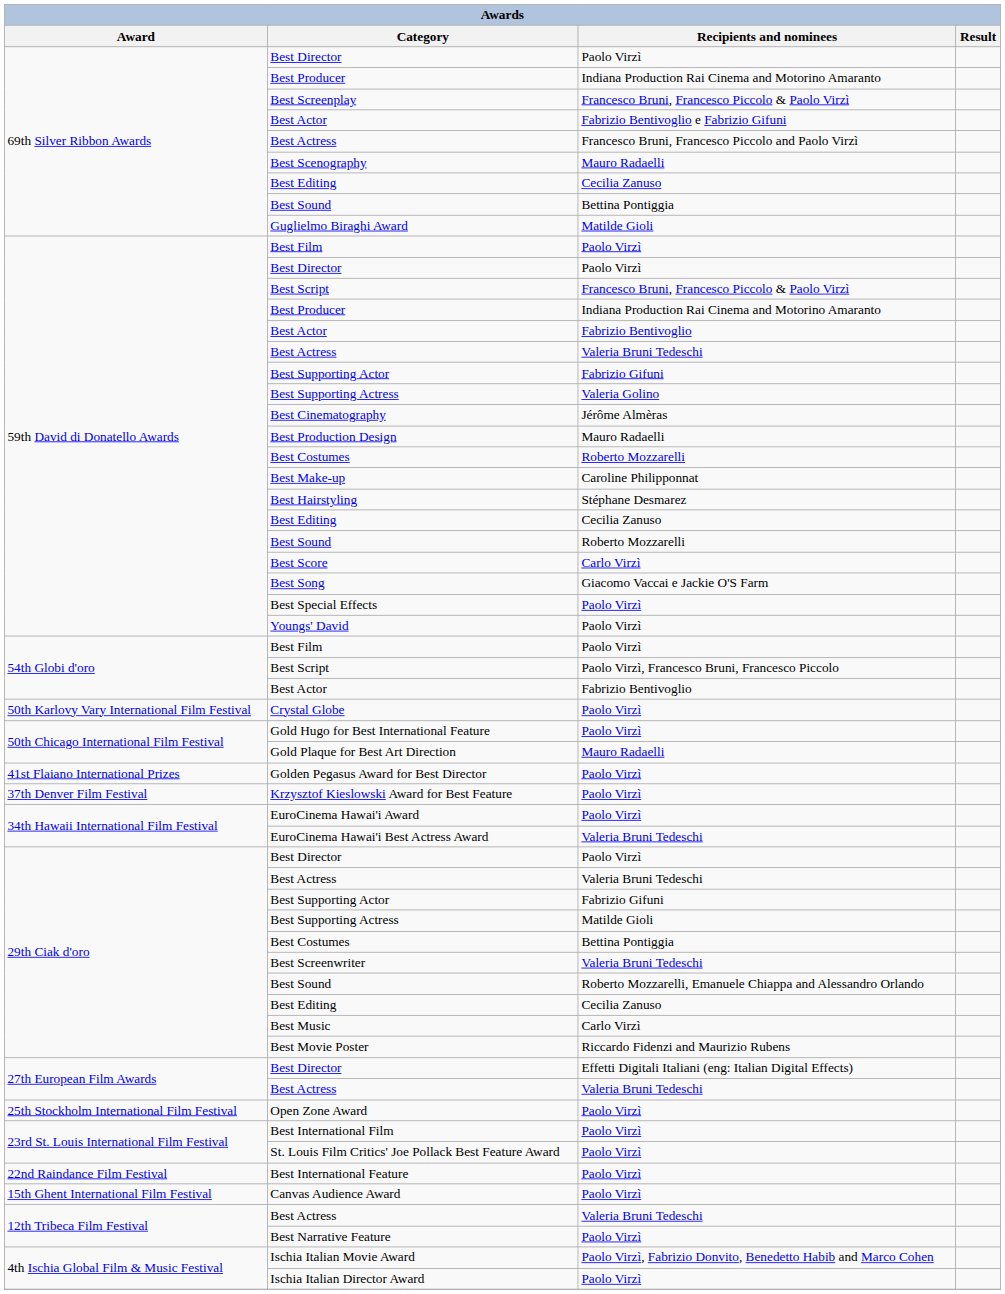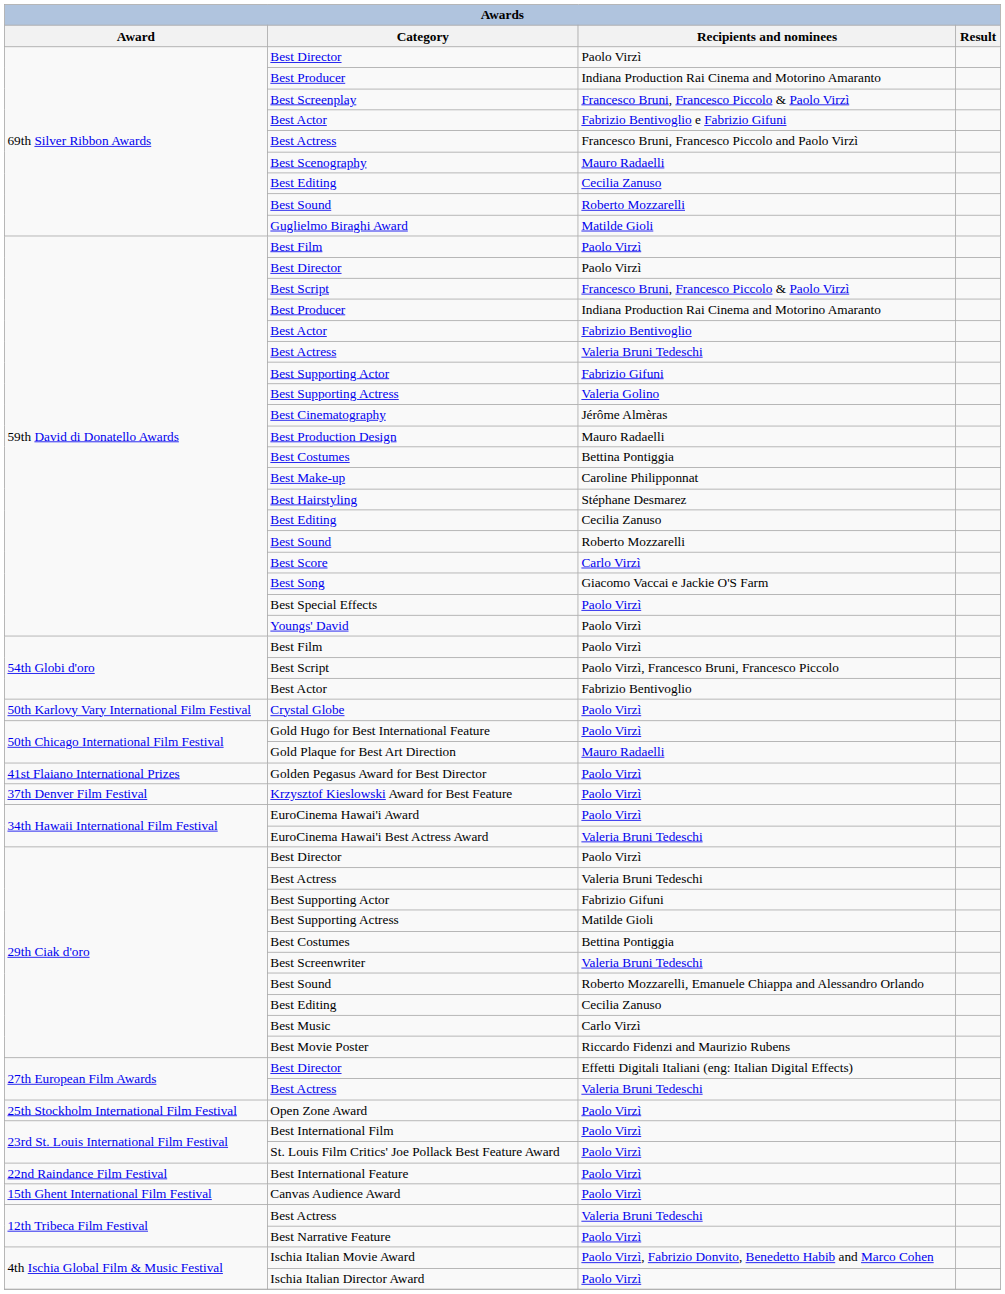 <table class="wikitable sortable" width="95%">
 <tr>
 <th colspan="5" style="background: LightSteelBlue;">Awards</th>
 </tr>
 <tr style="background:#ccc; text-align:center;">
 <th>Award</th>
 <th>Category</th>
 <th>Recipients and nominees</th>
 <th>Result</th>
 </tr>
 <tr>
 <td rowspan="9">69th <a href='#'>Silver Ribbon Awards</a></td>
 <td><a href='#'>Best Director</a></td>
 <td>Paolo Virzì</td>
 <td></td>
 </tr>
 <tr>
 <td><a href='#'>Best Producer</a></td>
 <td>Indiana Production Rai Cinema and Motorino Amaranto</td>
 <td></td>
 </tr>
 <tr>
 <td><a href='#'>Best Screenplay</a></td>
 <td><a href='#'>Francesco Bruni</a>, <a href='#'>Francesco Piccolo</a> & <a href='#'>Paolo Virzì</a></td>
 <td></td>
 </tr>
 <tr>
 <td><a href='#'>Best Actor</a></td>
 <td><a href='#'>Fabrizio Bentivoglio</a> e <a href='#'>Fabrizio Gifuni</a></td>
 <td></td>
 </tr>
 <tr>
 <td><a href='#'>Best Actress</a></td>
 <td>Francesco Bruni, Francesco Piccolo and Paolo Virzì</td>
 <td></td>
 </tr>
 <tr>
 <td><a href='#'>Best Scenography</a></td>
 <td><a href='#'>Mauro Radaelli</a></td>
 <td></td>
 </tr>
 <tr>
 <td><a href='#'>Best Editing</a></td>
 <td><a href='#'>Cecilia Zanuso</a></td>
 <td></td>
 </tr>
 <tr>
 <td><a href='#'>Best Sound</a></td>
-<td>Bettina Pontiggia</td>
+<td><a href='#'>Roberto Mozzarelli</a></td>
 <td></td>
 </tr>
 <tr>
 <td><a href='#'>Guglielmo Biraghi Award</a></td>
 <td><a href='#'>Matilde Gioli</a></td>
 <td></td>
 </tr>
 <tr>
 <td rowspan="19">59th <a href='#'>David di Donatello Awards</a></td>
 <td><a href='#'>Best Film</a></td>
 <td><a href='#'>Paolo Virzì</a></td>
 <td></td>
 </tr>
 <tr>
 <td><a href='#'>Best Director</a></td>
 <td>Paolo Virzì</td>
 <td></td>
 </tr>
 <tr>
 <td><a href='#'>Best Script</a></td>
 <td><a href='#'>Francesco Bruni</a>, <a href='#'>Francesco Piccolo</a> & <a href='#'>Paolo Virzì</a></td>
 <td></td>
 </tr>
 <tr>
 <td><a href='#'>Best Producer</a></td>
 <td>Indiana Production Rai Cinema and Motorino Amaranto</td>
 <td></td>
 </tr>
 <tr>
 <td><a href='#'>Best Actor</a></td>
 <td><a href='#'>Fabrizio Bentivoglio</a></td>
 <td></td>
 </tr>
 <tr>
 <td><a href='#'>Best Actress</a></td>
 <td><a href='#'>Valeria Bruni Tedeschi</a></td>
 <td></td>
 </tr>
 <tr>
 <td><a href='#'>Best Supporting Actor</a></td>
 <td><a href='#'>Fabrizio Gifuni</a></td>
 <td></td>
 </tr>
 <tr>
 <td><a href='#'>Best Supporting Actress</a></td>
 <td><a href='#'>Valeria Golino</a></td>
 <td></td>
 </tr>
 <tr>
 <td><a href='#'>Best Cinematography</a></td>
 <td>Jérôme Almèras</td>
 <td></td>
 </tr>
 <tr>
 <td><a href='#'>Best Production Design</a></td>
 <td>Mauro Radaelli</td>
 <td></td>
 </tr>
 <tr>
 <td><a href='#'>Best Costumes</a></td>
-<td><a href='#'>Roberto Mozzarelli</a></td>
+<td>Bettina Pontiggia</td>
 <td></td>
 </tr>
 <tr>
 <td><a href='#'>Best Make-up</a></td>
 <td>Caroline Philipponnat</td>
 <td></td>
 </tr>
 <tr>
 <td><a href='#'>Best Hairstyling</a></td>
 <td>Stéphane Desmarez</td>
 <td></td>
 </tr>
 <tr>
 <td><a href='#'>Best Editing</a></td>
 <td>Cecilia Zanuso</td>
 <td></td>
 </tr>
 <tr>
 <td><a href='#'>Best Sound</a></td>
 <td>Roberto Mozzarelli</td>
 <td></td>
 </tr>
 <tr>
 <td><a href='#'>Best Score</a></td>
 <td><a href='#'>Carlo Virzì</a></td>
 <td></td>
 </tr>
 <tr>
 <td><a href='#'>Best Song</a></td>
 <td>Giacomo Vaccai e Jackie O'S Farm</td>
 <td></td>
 </tr>
 <tr>
 <td>Best Special Effects</td>
 <td><a href='#'>Paolo Virzì</a></td>
 <td></td>
 </tr>
 <tr>
 <td><a href='#'>Youngs' David</a></td>
 <td>Paolo Virzì</td>
 <td></td>
 </tr>
 <tr>
 <td rowspan="3"><a href='#'>54th Globi d'oro</a></td>
 <td>Best Film</td>
 <td>Paolo Virzì</td>
 <td></td>
 </tr>
 <tr>
 <td>Best Script</td>
 <td>Paolo Virzì, Francesco Bruni, Francesco Piccolo</td>
 <td></td>
 </tr>
 <tr>
 <td>Best Actor</td>
 <td>Fabrizio Bentivoglio</td>
 <td></td>
 </tr>
 <tr>
 <td rowspan="1"><a href='#'>50th Karlovy Vary International Film Festival</a></td>
 <td><a href='#'>Crystal Globe</a></td>
 <td><a href='#'>Paolo Virzì</a></td>
 <td></td>
 </tr>
 <tr>
 <td rowspan="2"><a href='#'>50th Chicago International Film Festival</a></td>
 <td>Gold Hugo for Best International Feature</td>
 <td><a href='#'>Paolo Virzì</a></td>
 <td></td>
 </tr>
 <tr>
 <td>Gold Plaque for Best Art Direction</td>
 <td><a href='#'>Mauro Radaelli</a></td>
 <td></td>
 </tr>
 <tr>
 <td rowspan="1"><a href='#'>41st Flaiano International Prizes</a></td>
 <td>Golden Pegasus Award for Best Director</td>
 <td><a href='#'>Paolo Virzì</a></td>
 <td></td>
 </tr>
 <tr>
 <td rowspan="1"><a href='#'>37th Denver Film Festival</a></td>
 <td><a href='#'>Krzysztof Kieslowski</a> Award for Best Feature</td>
 <td><a href='#'>Paolo Virzì</a></td>
 <td></td>
 </tr>
 <tr>
 <td rowspan="2"><a href='#'>34th Hawaii International Film Festival</a></td>
 <td>EuroCinema Hawai'i Award</td>
 <td><a href='#'>Paolo Virzì</a></td>
 <td></td>
 </tr>
 <tr>
 <td>EuroCinema Hawai'i Best Actress Award</td>
 <td><a href='#'>Valeria Bruni Tedeschi</a></td>
 <td></td>
 </tr>
 <tr>
 <td rowspan="10"><a href='#'>29th Ciak d'oro</a></td>
 <td>Best Director</td>
 <td>Paolo Virzì</td>
 <td></td>
 </tr>
 <tr>
 <td>Best Actress</td>
 <td>Valeria Bruni Tedeschi</td>
 <td></td>
 </tr>
 <tr>
 <td>Best Supporting Actor</td>
 <td>Fabrizio Gifuni</td>
 <td></td>
 </tr>
 <tr>
 <td>Best Supporting Actress</td>
 <td>Matilde Gioli</td>
 <td></td>
 </tr>
 <tr>
 <td>Best Costumes</td>
 <td>Bettina Pontiggia</td>
 <td></td>
 </tr>
 <tr>
 <td>Best Screenwriter</td>
 <td><a href='#'>Valeria Bruni Tedeschi</a></td>
 <td></td>
 </tr>
 <tr>
 <td>Best Sound</td>
 <td>Roberto Mozzarelli, Emanuele Chiappa and Alessandro Orlando</td>
 <td></td>
 </tr>
 <tr>
 <td>Best Editing</td>
 <td>Cecilia Zanuso</td>
 <td></td>
 </tr>
 <tr>
 <td>Best Music</td>
 <td>Carlo Virzì</td>
 <td></td>
 </tr>
 <tr>
 <td>Best Movie Poster</td>
 <td>Riccardo Fidenzi and Maurizio Rubens</td>
 <td></td>
 </tr>
 <tr>
 <td rowspan="2"><a href='#'>27th European Film Awards</a></td>
 <td><a href='#'>Best Director</a></td>
 <td>Effetti Digitali Italiani (eng: Italian Digital Effects)</td>
 <td></td>
 </tr>
 <tr>
 <td><a href='#'>Best Actress</a></td>
 <td><a href='#'>Valeria Bruni Tedeschi</a></td>
 <td></td>
 </tr>
 <tr>
 <td rowspan="1"><a href='#'>25th Stockholm International Film Festival</a></td>
 <td>Open Zone Award</td>
 <td><a href='#'>Paolo Virzì</a></td>
 <td></td>
 </tr>
 <tr>
 <td rowspan="2"><a href='#'>23rd St. Louis International Film Festival</a></td>
 <td>Best International Film</td>
 <td><a href='#'>Paolo Virzì</a></td>
 <td></td>
 </tr>
 <tr>
 <td>St. Louis Film Critics' Joe Pollack Best Feature Award</td>
 <td><a href='#'>Paolo Virzì</a></td>
 <td></td>
 </tr>
 <tr>
 <td rowspan="1"><a href='#'>22nd Raindance Film Festival</a></td>
 <td>Best International Feature</td>
 <td><a href='#'>Paolo Virzì</a></td>
 <td></td>
 </tr>
 <tr>
 <td rowspan="1"><a href='#'>15th Ghent International Film Festival</a></td>
 <td>Canvas Audience Award</td>
 <td><a href='#'>Paolo Virzì</a></td>
 <td></td>
 </tr>
 <tr>
 <td rowspan="2"><a href='#'>12th Tribeca Film Festival</a></td>
 <td>Best Actress</td>
 <td><a href='#'>Valeria Bruni Tedeschi</a></td>
 <td></td>
 </tr>
 <tr>
 <td>Best Narrative Feature</td>
 <td><a href='#'>Paolo Virzì</a></td>
 <td></td>
 </tr>
 <tr>
 <td rowspan="2">4th <a href='#'>Ischia Global Film & Music Festival</a></td>
 <td>Ischia Italian Movie Award</td>
 <td><a href='#'>Paolo Virzì</a>, <a href='#'>Fabrizio Donvito</a>, <a href='#'>Benedetto Habib</a> and <a href='#'>Marco Cohen</a></td>
 <td></td>
 </tr>
 <tr>
 <td>Ischia Italian Director Award</td>
 <td><a href='#'>Paolo Virzì</a></td>
 <td></td>
 </tr>
 <tr>
 </tr>
 </table>
